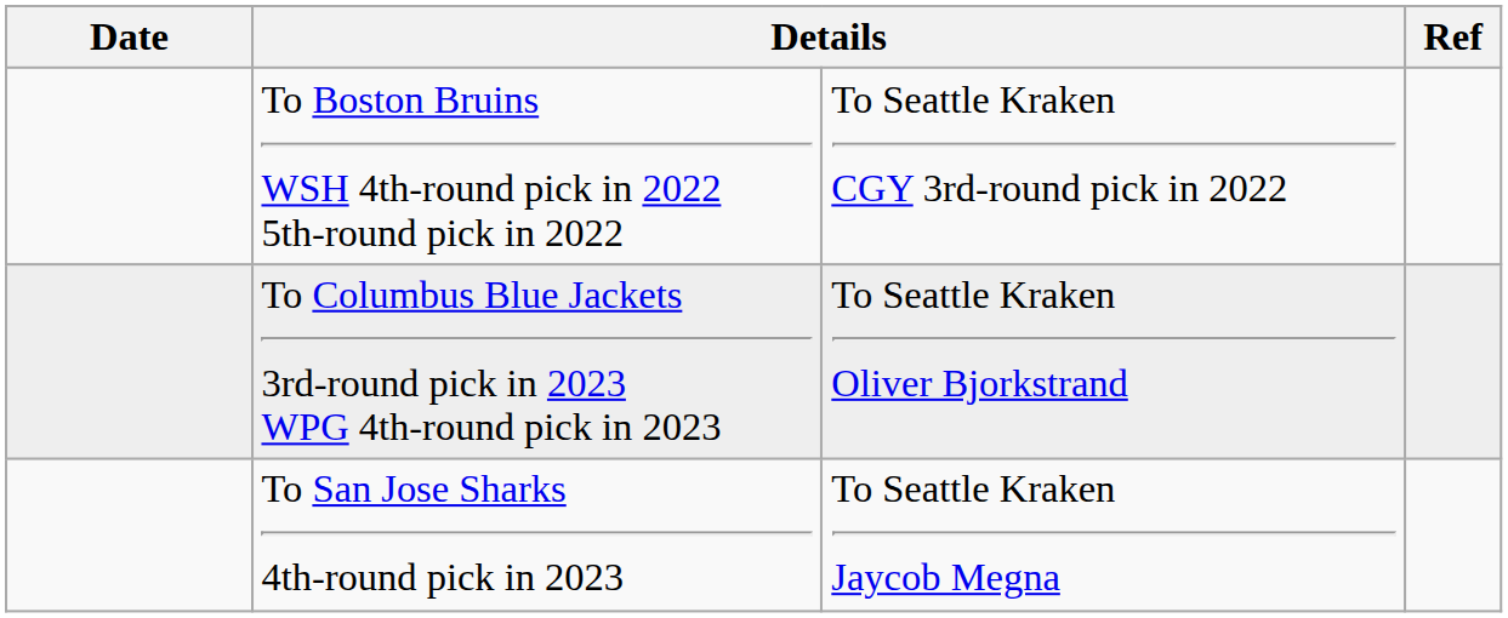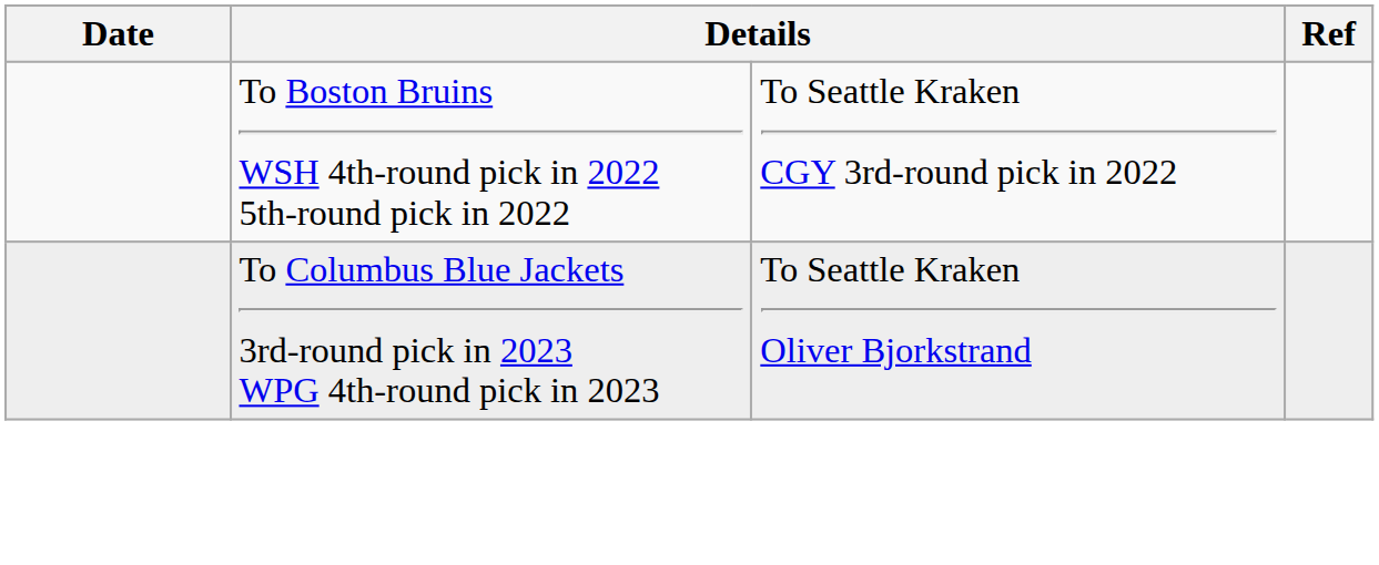 <table class="wikitable">
 <tr>
 <th style="width: 10em;">Date</th>
 <th colspan=2>Details</th>
 <th style="width: 2.5em;">Ref</th>
 </tr>
 <tr>
 <td></td>
 <td style="width: 25em;" valign="top">To <a href='#'>Boston Bruins</a><hr><a href='#'>WSH</a> 4th-round pick in <a href='#'>2022</a><br>5th-round pick in 2022</td>
 <td style="width: 25em;" valign="top">To Seattle Kraken<hr><a href='#'>CGY</a> 3rd-round pick in 2022</td>
 <td></td>
 </tr>
 <tr bgcolor="eeeeee">
 <td></td>
 <td style="width: 25em;" valign="top">To <a href='#'>Columbus Blue Jackets</a><hr>3rd-round pick in <a href='#'>2023</a><br><a href='#'>WPG</a> 4th-round pick in 2023</td>
 <td style="width: 25em;" valign="top">To Seattle Kraken<hr><a href='#'>Oliver Bjorkstrand</a></td>
 <td></td>
 </tr>
-<tr>
-<td></td>
-<td style="width: 25em;" valign="top">To <a href='#'>San Jose Sharks</a><hr>4th-round pick in 2023</td>
-<td style="width: 25em;" valign="top">To Seattle Kraken<hr><a href='#'>Jaycob Megna</a></td>
-<td></td>
-</tr>
 </table>
